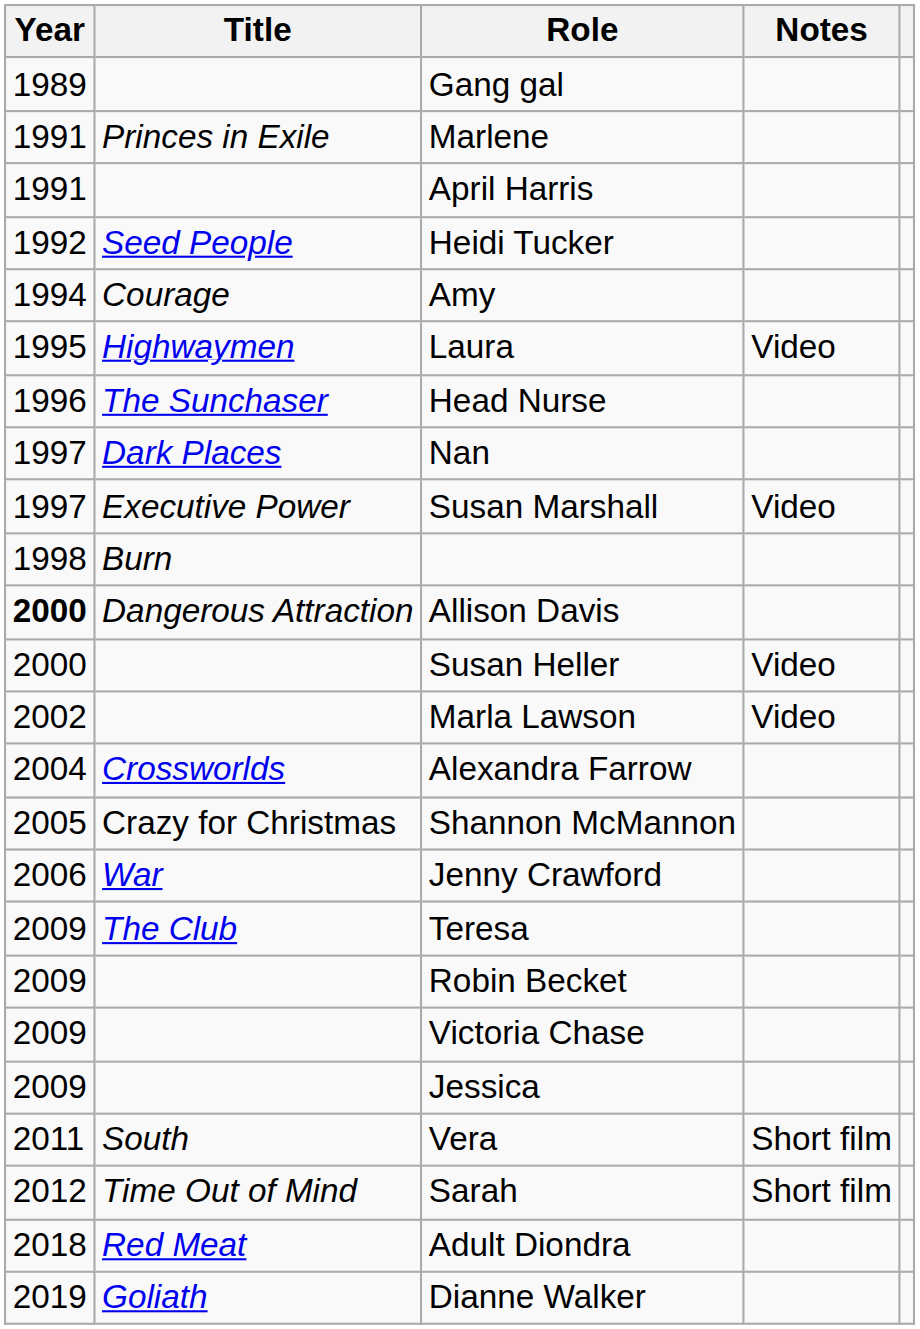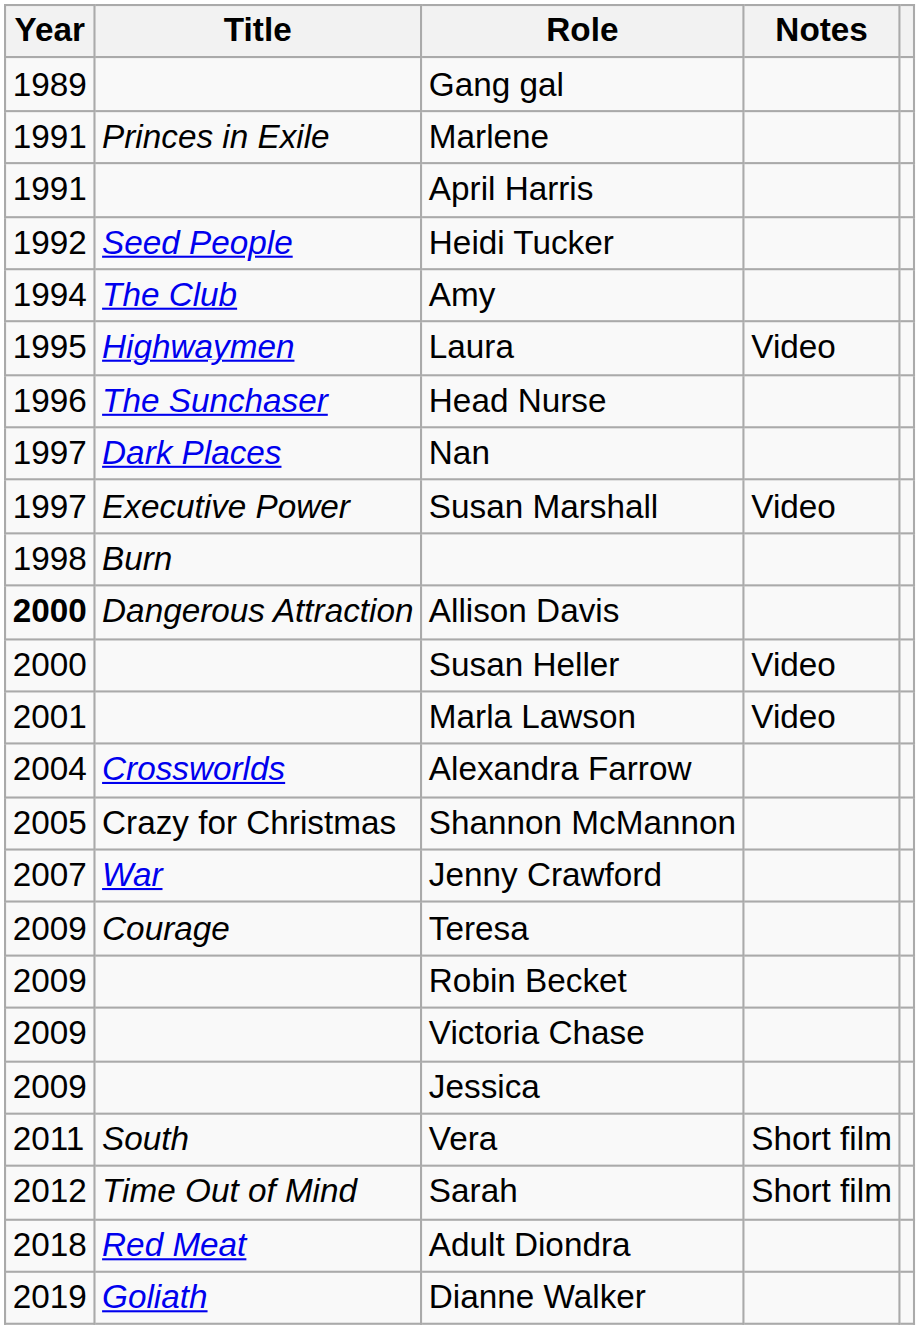 <table class="wikitable sortable">
 <tr>
 <th>Year</th>
 <th>Title</th>
 <th>Role</th>
 <th class="unsortable">Notes</th>
 <th class="unsortable"></th>
 </tr>
 <tr>
 <td>1989</td>
 <td><em></em></td>
 <td>Gang gal</td>
 <td></td>
 <td></td>
 </tr>
 <tr>
 <td>1991</td>
 <td><em>Princes in Exile</em></td>
 <td>Marlene</td>
 <td></td>
 <td></td>
 </tr>
 <tr>
 <td>1991</td>
 <td><em></em></td>
 <td>April Harris</td>
 <td></td>
 <td></td>
 </tr>
 <tr>
 <td>1992</td>
 <td><em><a href='#'>Seed People</a></em></td>
 <td>Heidi Tucker</td>
 <td></td>
 <td></td>
 </tr>
 <tr>
 <td>1994</td>
-<td><em>Courage</em></td>
+<td data-sort-value="Club, The"><em><a href='#'>The Club</a></em></td>
 <td>Amy</td>
 <td></td>
 <td></td>
 </tr>
 <tr>
 <td>1995</td>
 <td><em><a href='#'>Highwaymen</a></em></td>
 <td>Laura</td>
 <td>Video</td>
 <td></td>
 </tr>
 <tr>
 <td>1996</td>
 <td><em><a href='#'>The Sunchaser</a></em></td>
 <td>Head Nurse</td>
 <td></td>
 <td></td>
 </tr>
 <tr>
 <td>1997</td>
 <td><em><a href='#'>Dark Places</a></em></td>
 <td>Nan</td>
 <td></td>
 <td></td>
 </tr>
 <tr>
 <td>1997</td>
 <td><em>Executive Power</em></td>
 <td>Susan Marshall</td>
 <td>Video</td>
 <td></td>
 </tr>
 <tr>
 <td>1998</td>
 <td><em>Burn</em></td>
 <td></td>
 <td></td>
 <td></td>
 </tr>
 <tr>
 <td><strong>2000</strong></td>
 <td><em>Dangerous Attraction</em></td>
 <td>Allison Davis</td>
 <td></td>
 <td></td>
 </tr>
 <tr>
 <td>2000</td>
 <td><em></em></td>
 <td>Susan Heller</td>
 <td>Video</td>
 <td></td>
 </tr>
 <tr>
-<td>2002</td>
+<td>2001</td>
 <td><em></em></td>
 <td>Marla Lawson</td>
 <td>Video</td>
 <td></td>
 </tr>
 <tr>
 <td>2004</td>
 <td><em><a href='#'>Crossworlds</a></em></td>
 <td>Alexandra Farrow</td>
 <td></td>
 <td></td>
 </tr>
 <tr>
 <td>2005</td>
 <td>Crazy for Christmas</td>
 <td>Shannon McMannon</td>
 <td></td>
 <td></td>
 </tr>
 <tr>
-<td>2006</td>
+<td>2007</td>
 <td><em><a href='#'>War</a></em></td>
 <td>Jenny Crawford</td>
 <td></td>
 <td></td>
 </tr>
 <tr>
 <td>2009</td>
-<td data-sort-value="Club, The"><em><a href='#'>The Club</a></em></td>
+<td><em>Courage</em></td>
 <td>Teresa</td>
 <td></td>
 <td></td>
 </tr>
 <tr>
 <td>2009</td>
 <td><em></em></td>
 <td>Robin Becket</td>
 <td></td>
 <td></td>
 </tr>
 <tr>
 <td>2009</td>
 <td><em></em></td>
 <td>Victoria Chase</td>
 <td></td>
 <td></td>
 </tr>
 <tr>
 <td>2009</td>
 <td><em></em></td>
 <td>Jessica</td>
 <td></td>
 <td></td>
 </tr>
 <tr>
 <td>2011</td>
 <td><em>South</em></td>
 <td>Vera</td>
 <td>Short film</td>
 <td></td>
 </tr>
 <tr>
 <td>2012</td>
 <td><em>Time Out of Mind</em></td>
 <td>Sarah</td>
 <td>Short film</td>
 <td></td>
 </tr>
 <tr>
 <td>2018</td>
 <td><em><a href='#'>Red Meat</a></em></td>
 <td>Adult Diondra</td>
 <td></td>
 <td></td>
 </tr>
 <tr>
 <td>2019</td>
 <td><em><a href='#'>Goliath</a></em></td>
 <td>Dianne Walker</td>
 <td></td>
 <td></td>
 </tr>
 </table>
